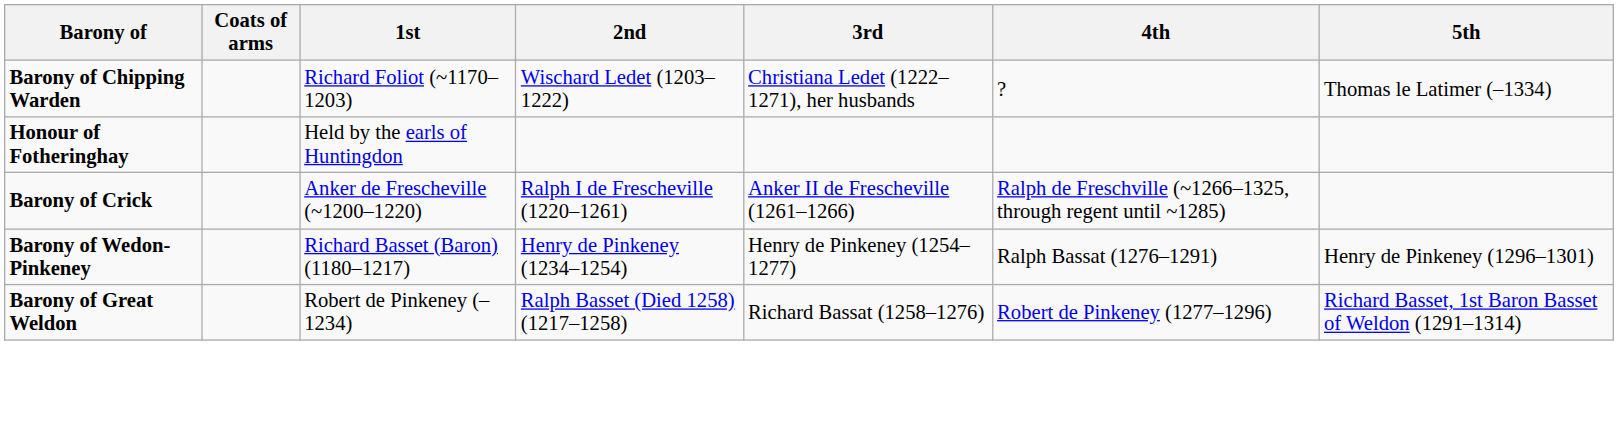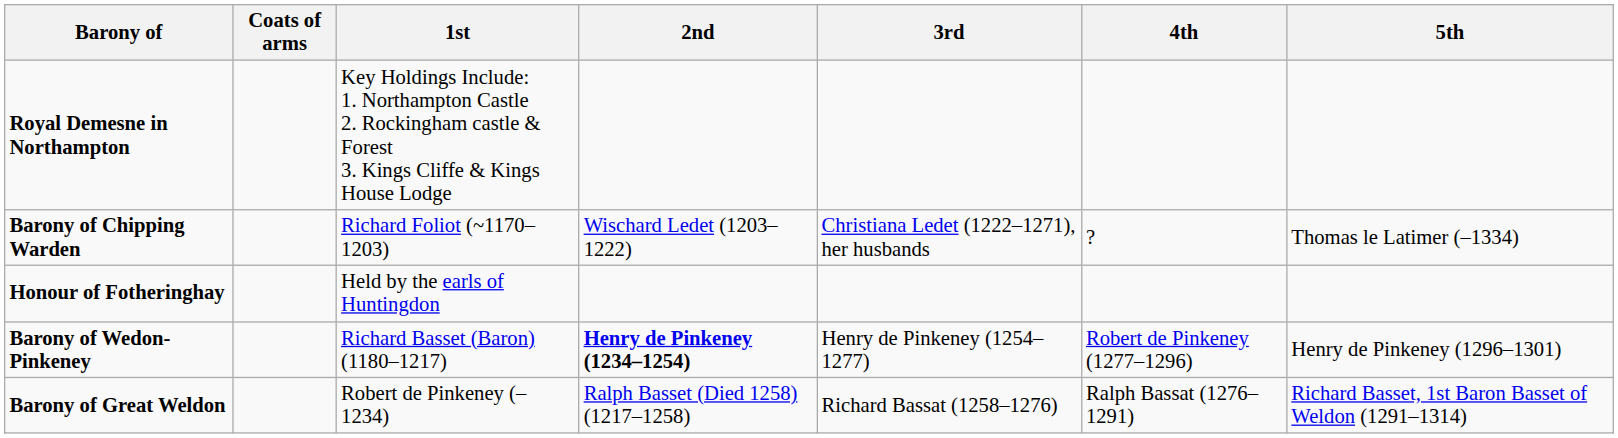 <table class="wikitable">
 <tr>
 <th>Barony of</th>
 <th>Coats of arms</th>
 <th>1st</th>
 <th>2nd</th>
 <th>3rd</th>
 <th>4th</th>
 <th>5th</th>
+</tr>
+<tr>
+<td><strong>Royal Demesne in Northampton</strong></td>
+<td></td>
+<td>Key Holdings Include:<br>1. Northampton Castle<br>2. Rockingham castle & Forest<br>3. Kings Cliffe & Kings House Lodge</td>
+<td></td>
+<td></td>
+<td></td>
+<td></td>
 </tr>
 <tr>
 <td><strong>Barony of Chipping Warden</strong></td>
 <td></td>
 <td><a href='#'>Richard Foliot</a> (~1170–1203)</td>
 <td><a href='#'>Wischard Ledet</a> (1203–1222)</td>
 <td><a href='#'>Christiana Ledet</a> (1222–1271), her husbands</td>
 <td>?</td>
 <td>Thomas le Latimer (–1334)</td>
 </tr>
 <tr>
 <td><strong>Honour of Fotheringhay</strong></td>
 <td></td>
 <td>Held by the <a href='#'>earls of Huntingdon</a></td>
 <td></td>
 <td></td>
 <td></td>
 <td></td>
 </tr>
 <tr>
-<td><strong>Barony of Crick</strong></td>
-<td></td>
-<td><a href='#'>Anker de Frescheville</a> (~1200–1220)</td>
-<td><a href='#'>Ralph I de Frescheville</a> (1220–1261)</td>
-<td><a href='#'>Anker II de Frescheville</a> (1261–1266)</td>
-<td><a href='#'>Ralph de Freschville</a> (~1266–1325, through regent until ~1285)</td>
-<td></td>
-</tr>
-<tr>
 <td><strong>Barony of Wedon-Pinkeney</strong></td>
 <td></td>
 <td><a href='#'>Richard Basset (Baron)</a> (1180–1217)</td>
-<td><a href='#'>Henry de Pinkeney</a> (1234–1254)</td>
+<td><strong><a href='#'>Henry de Pinkeney</a> (1234–1254)</strong></td>
 <td>Henry de Pinkeney (1254–1277)</td>
-<td>Ralph Bassat (1276–1291)</td>
+<td><a href='#'>Robert de Pinkeney</a> (1277–1296)</td>
 <td>Henry de Pinkeney (1296–1301)</td>
 </tr>
 <tr>
 <td><strong>Barony of Great Weldon</strong></td>
 <td></td>
 <td>Robert de Pinkeney (–1234)</td>
 <td><a href='#'>Ralph Basset (Died 1258)</a> (1217–1258)</td>
 <td>Richard Bassat (1258–1276)</td>
-<td><a href='#'>Robert de Pinkeney</a> (1277–1296)</td>
+<td>Ralph Bassat (1276–1291)</td>
 <td><a href='#'>Richard Basset, 1st Baron Basset of Weldon</a> (1291–1314)</td>
 </tr>
 </table>
